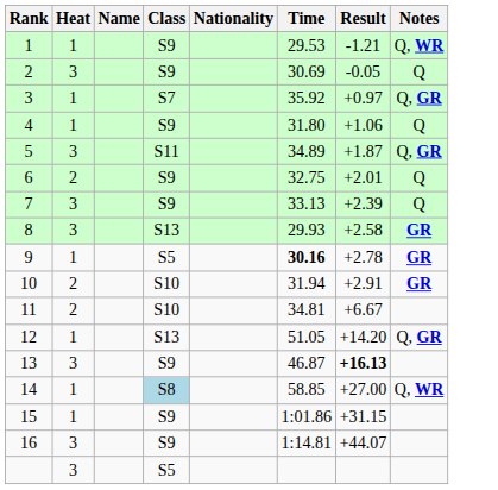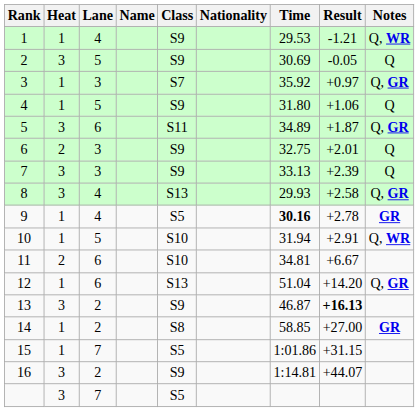 <table class="wikitable sortable" style="text-align:center">
 <tr>
 <th>Rank</th>
 <th>Heat</th>
+<th>Lane</th>
 <th>Name</th>
 <th>Class</th>
 <th>Nationality</th>
 <th>Time</th>
 <th>Result</th>
 <th>Notes</th>
 </tr>
 <tr bgcolor="ccffcc">
 <td>1</td>
 <td>1</td>
+<td>4</td>
 <td align=left></td>
 <td>S9</td>
 <td align=left></td>
 <td>29.53</td>
 <td>-1.21</td>
 <td>Q, <strong> <a href='#'>WR</a></strong></td>
 </tr>
 <tr bgcolor="ccffcc">
 <td>2</td>
 <td>3</td>
+<td>5</td>
 <td align=left></td>
 <td>S9</td>
 <td align=left></td>
 <td>30.69</td>
 <td>-0.05</td>
 <td>Q</td>
 </tr>
 <tr bgcolor="ccffcc">
 <td>3</td>
 <td>1</td>
+<td>3</td>
 <td align=left></td>
 <td>S7</td>
 <td align=left></td>
 <td>35.92</td>
 <td>+0.97</td>
 <td>Q, <strong><a href='#'>GR</a></strong></td>
 </tr>
 <tr bgcolor="ccffcc">
 <td>4</td>
 <td>1</td>
+<td>5</td>
 <td align=left></td>
 <td>S9</td>
 <td align=left></td>
 <td>31.80</td>
 <td>+1.06</td>
 <td>Q</td>
 </tr>
 <tr bgcolor="ccffcc">
 <td>5</td>
 <td>3</td>
+<td>6</td>
 <td align=left></td>
 <td>S11</td>
 <td align=left></td>
 <td>34.89</td>
 <td>+1.87</td>
 <td>Q, <strong><a href='#'>GR</a></strong></td>
 </tr>
 <tr bgcolor="ccffcc">
 <td>6</td>
 <td>2</td>
+<td>3</td>
 <td align=left></td>
 <td>S9</td>
 <td align=left></td>
 <td>32.75</td>
 <td>+2.01</td>
 <td>Q</td>
 </tr>
 <tr bgcolor="ccffcc">
 <td>7</td>
+<td>3</td>
 <td>3</td>
 <td align=left></td>
 <td>S9</td>
 <td align=left></td>
 <td>33.13</td>
 <td>+2.39</td>
 <td>Q</td>
 </tr>
 <tr bgcolor="ccffcc">
 <td>8</td>
 <td>3</td>
+<td>4</td>
 <td align=left></td>
 <td>S13</td>
 <td align=left></td>
 <td>29.93</td>
 <td>+2.58</td>
-<td><strong><a href='#'>GR</a></strong></td>
+<td>Q, <strong><a href='#'>GR</a></strong></td>
 </tr>
 <tr>
 <td>9</td>
 <td>1</td>
+<td>4</td>
 <td align=left></td>
 <td>S5</td>
 <td align=left></td>
 <td><strong>30.16</strong></td>
 <td>+2.78</td>
 <td><strong><a href='#'>GR</a></strong></td>
 </tr>
 <tr>
 <td>10</td>
-<td>2</td>
+<td>1</td>
+<td>5</td>
 <td align=left></td>
 <td>S10</td>
 <td align=left></td>
 <td>31.94</td>
 <td>+2.91</td>
-<td><strong><a href='#'>GR</a></strong></td>
+<td>Q, <strong> <a href='#'>WR</a></strong></td>
 </tr>
 <tr>
 <td>11</td>
 <td>2</td>
+<td>6</td>
 <td align=left></td>
 <td>S10</td>
 <td align=left></td>
 <td>34.81</td>
 <td>+6.67</td>
 <td></td>
 </tr>
 <tr>
 <td>12</td>
 <td>1</td>
+<td>6</td>
 <td align=left></td>
 <td>S13</td>
 <td align=left></td>
-<td>51.05</td>
+<td>51.04</td>
 <td>+14.20</td>
 <td>Q, <strong><a href='#'>GR</a></strong></td>
 </tr>
 <tr>
 <td>13</td>
 <td>3</td>
+<td>2</td>
 <td align=left></td>
 <td>S9</td>
 <td align=left></td>
 <td>46.87</td>
 <td><strong>+16.13</strong></td>
 <td></td>
 </tr>
 <tr>
 <td>14</td>
 <td>1</td>
+<td>2</td>
 <td align=left></td>
-<td style="background: lightblue;">S8</td>
+<td>S8</td>
 <td align=left></td>
 <td>58.85</td>
 <td>+27.00</td>
-<td>Q, <strong> <a href='#'>WR</a></strong></td>
+<td><strong><a href='#'>GR</a></strong></td>
 </tr>
 <tr>
 <td>15</td>
 <td>1</td>
+<td>7</td>
 <td align=left></td>
-<td>S9</td>
+<td>S5</td>
 <td align=left></td>
 <td>1:01.86</td>
 <td>+31.15</td>
 <td></td>
 </tr>
 <tr>
 <td>16</td>
 <td>3</td>
+<td>2</td>
 <td align=left></td>
 <td>S9</td>
 <td align=left></td>
 <td>1:14.81</td>
 <td>+44.07</td>
 <td></td>
 </tr>
 <tr>
 <td></td>
 <td>3</td>
+<td>7</td>
 <td align=left></td>
 <td>S5</td>
 <td align=left></td>
 <td></td>
 <td></td>
 <td></td>
 </tr>
 </table>
